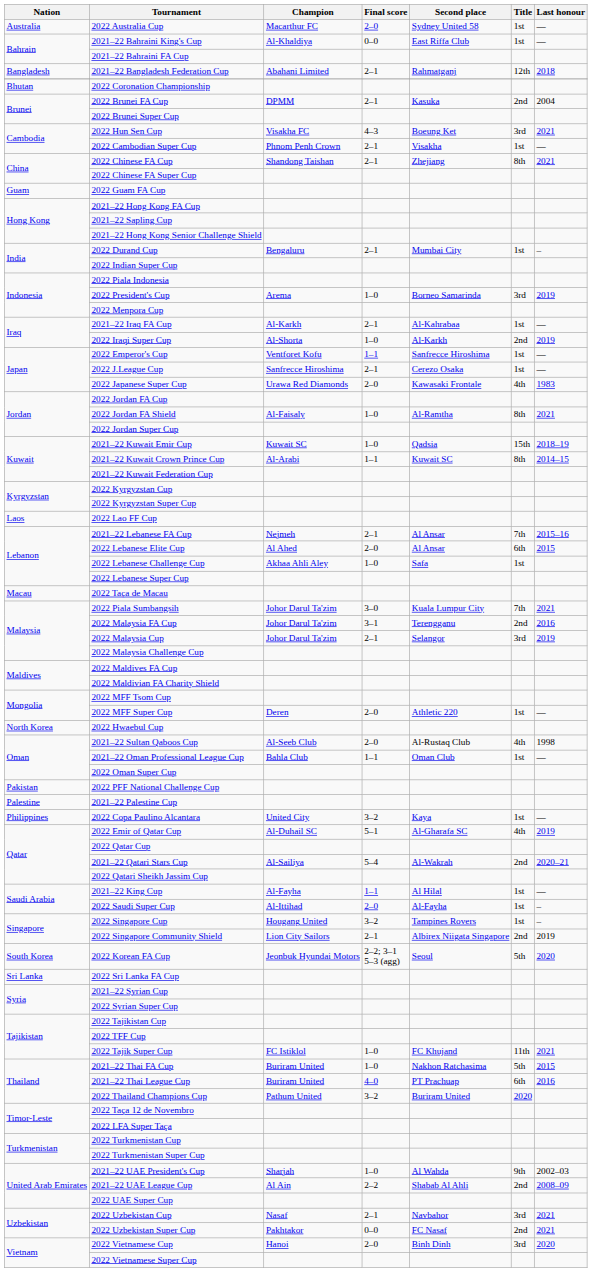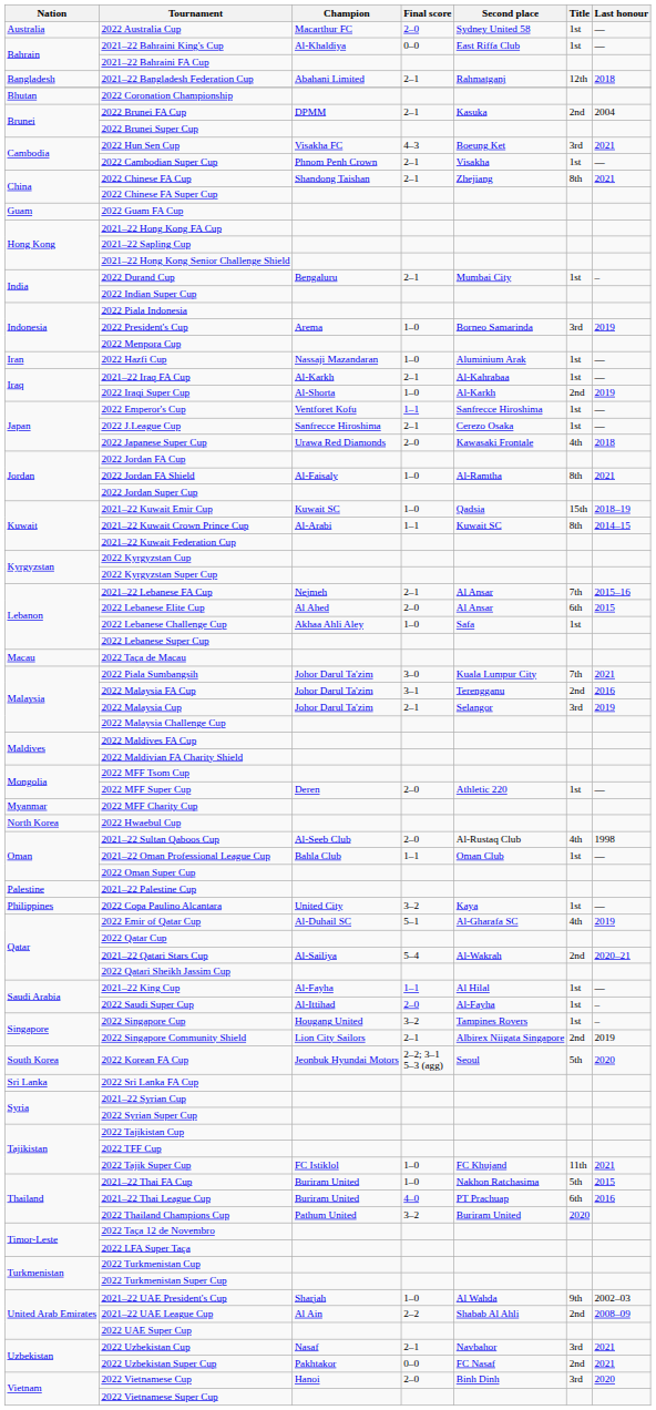 <table class=wikitable style="font-size:14px">
 <tr>
 <th>Nation</th>
 <th>Tournament</th>
 <th>Champion</th>
 <th>Final score</th>
 <th>Second place</th>
 <th data-sort-type="number">Title</th>
 <th>Last honour</th>
 </tr>
 <tr>
 <td> <a href='#'>Australia</a></td>
 <td><a href='#'>2022 Australia Cup</a></td>
 <td><a href='#'>Macarthur FC</a></td>
 <td><a href='#'>2–0</a></td>
 <td><a href='#'>Sydney United 58</a></td>
 <td>1st</td>
 <td>—</td>
 </tr>
 <tr>
 <td rowspan=2> <a href='#'>Bahrain</a></td>
 <td><a href='#'>2021–22 Bahraini King's Cup</a></td>
 <td><a href='#'>Al-Khaldiya</a></td>
 <td>0–0 </td>
 <td><a href='#'>East Riffa Club</a></td>
 <td>1st</td>
 <td>—</td>
 </tr>
 <tr>
 <td><a href='#'>2021–22 Bahraini FA Cup</a></td>
 <td></td>
 <td></td>
 <td></td>
 <td></td>
 <td></td>
 </tr>
 <tr>
 <td> <a href='#'>Bangladesh</a></td>
 <td><a href='#'>2021–22 Bangladesh Federation Cup</a></td>
 <td><a href='#'>Abahani Limited</a></td>
 <td>2–1</td>
 <td><a href='#'>Rahmatganj</a></td>
 <td>12th</td>
 <td><a href='#'>2018</a></td>
 </tr>
 <tr>
 </tr>
 <tr>
 <td> <a href='#'>Bhutan</a></td>
 <td><a href='#'>2022 Coronation Championship</a></td>
 <td></td>
 <td></td>
 <td></td>
 <td></td>
 <td></td>
 </tr>
 <tr>
 <td rowspan=2> <a href='#'>Brunei</a></td>
 <td><a href='#'>2022 Brunei FA Cup</a></td>
 <td><a href='#'>DPMM</a></td>
 <td>2–1</td>
 <td><a href='#'>Kasuka</a></td>
 <td>2nd</td>
 <td>2004</td>
 </tr>
 <tr>
 <td><a href='#'>2022 Brunei Super Cup</a></td>
 <td></td>
 <td></td>
 <td></td>
 <td></td>
 <td></td>
 </tr>
 <tr>
 <td rowspan=2> <a href='#'>Cambodia</a></td>
 <td><a href='#'>2022 Hun Sen Cup</a></td>
 <td><a href='#'>Visakha FC</a></td>
 <td>4–3 </td>
 <td><a href='#'>Boeung Ket</a></td>
 <td>3rd</td>
 <td><a href='#'>2021</a></td>
 </tr>
 <tr>
 <td><a href='#'>2022 Cambodian Super Cup</a></td>
 <td><a href='#'>Phnom Penh Crown</a></td>
 <td>2–1</td>
 <td><a href='#'>Visakha</a></td>
 <td>1st</td>
 <td>—</td>
 </tr>
 <tr>
 <td rowspan=2> <a href='#'>China</a></td>
 <td><a href='#'>2022 Chinese FA Cup</a></td>
 <td><a href='#'>Shandong Taishan</a></td>
 <td>2–1</td>
 <td><a href='#'>Zhejiang</a></td>
 <td>8th</td>
 <td><a href='#'>2021</a></td>
 </tr>
 <tr>
 <td><a href='#'>2022 Chinese FA Super Cup</a></td>
 <td></td>
 <td></td>
 <td></td>
 <td></td>
 <td></td>
 </tr>
 <tr>
 <td> <a href='#'>Guam</a></td>
 <td><a href='#'>2022 Guam FA Cup</a></td>
 <td></td>
 <td></td>
 <td></td>
 <td></td>
 <td></td>
 </tr>
 <tr>
 <td rowspan=3> <a href='#'>Hong Kong</a></td>
 <td><a href='#'>2021–22 Hong Kong FA Cup</a></td>
 <td></td>
 <td></td>
 <td></td>
 <td></td>
 <td></td>
 </tr>
 <tr>
 <td><a href='#'>2021–22 Sapling Cup</a></td>
 <td></td>
 <td></td>
 <td></td>
 <td></td>
 <td></td>
 </tr>
 <tr>
 <td><a href='#'>2021–22 Hong Kong Senior Challenge Shield</a></td>
 <td></td>
 <td></td>
 <td></td>
 <td></td>
 <td></td>
 </tr>
 <tr>
 <td rowspan=2> <a href='#'>India</a></td>
 <td><a href='#'>2022 Durand Cup</a></td>
 <td><a href='#'>Bengaluru</a></td>
 <td>2–1</td>
 <td><a href='#'>Mumbai City</a></td>
 <td>1st</td>
 <td>–</td>
 </tr>
 <tr>
 <td><a href='#'>2022 Indian Super Cup</a></td>
 <td></td>
 <td></td>
 <td></td>
 <td></td>
 <td></td>
 </tr>
 <tr>
 <td rowspan=3> <a href='#'>Indonesia</a></td>
 <td><a href='#'>2022 Piala Indonesia</a></td>
 <td></td>
 <td></td>
 <td></td>
 <td></td>
 <td></td>
 </tr>
 <tr>
 <td><a href='#'>2022 President's Cup</a></td>
 <td><a href='#'>Arema</a></td>
 <td>1–0</td>
 <td><a href='#'>Borneo Samarinda</a></td>
 <td>3rd</td>
 <td><a href='#'>2019</a></td>
 </tr>
 <tr>
 <td><a href='#'>2022 Menpora Cup</a></td>
 <td></td>
 <td></td>
 <td></td>
 <td></td>
 <td></td>
 </tr>
 <tr>
+<td rowspan=> <a href='#'>Iran</a></td>
+<td><a href='#'>2022 Hazfi Cup</a></td>
+<td><a href='#'>Nassaji Mazandaran</a></td>
+<td>1–0</td>
+<td><a href='#'>Aluminium Arak</a></td>
+<td>1st</td>
+<td>—</td>
+</tr>
+<tr>
 <td rowspan=2> <a href='#'>Iraq</a></td>
 <td><a href='#'>2021–22 Iraq FA Cup</a></td>
 <td><a href='#'>Al-Karkh</a></td>
 <td>2–1</td>
 <td><a href='#'>Al-Kahrabaa</a></td>
 <td>1st</td>
 <td>—</td>
 </tr>
 <tr>
 <td><a href='#'>2022 Iraqi Super Cup</a></td>
 <td><a href='#'>Al-Shorta</a></td>
 <td>1–0</td>
 <td><a href='#'>Al-Karkh</a></td>
 <td>2nd</td>
 <td><a href='#'>2019</a></td>
 </tr>
 <tr>
 <td rowspan=3> <a href='#'>Japan</a></td>
 <td><a href='#'>2022 Emperor's Cup</a></td>
 <td><a href='#'>Ventforet Kofu</a></td>
 <td><a href='#'>1–1</a>  </td>
 <td><a href='#'>Sanfrecce Hiroshima</a></td>
 <td>1st</td>
 <td>—</td>
 </tr>
 <tr>
 <td><a href='#'>2022 J.League Cup</a></td>
 <td><a href='#'>Sanfrecce Hiroshima</a></td>
 <td>2–1</td>
 <td><a href='#'>Cerezo Osaka</a></td>
 <td>1st</td>
 <td>—</td>
 </tr>
 <tr>
 <td><a href='#'>2022 Japanese Super Cup</a></td>
 <td><a href='#'>Urawa Red Diamonds</a></td>
 <td>2–0</td>
 <td><a href='#'>Kawasaki Frontale</a></td>
 <td>4th</td>
-<td><a href='#'>1983</a></td>
+<td><a href='#'>2018</a></td>
 </tr>
 <tr>
 <td rowspan=3> <a href='#'>Jordan</a></td>
 <td><a href='#'>2022 Jordan FA Cup</a></td>
 <td></td>
 <td></td>
 <td></td>
 <td></td>
 <td></td>
 </tr>
 <tr>
 <td><a href='#'>2022 Jordan FA Shield</a></td>
 <td><a href='#'>Al-Faisaly</a></td>
 <td>1–0</td>
 <td><a href='#'>Al-Ramtha</a></td>
 <td>8th</td>
 <td><a href='#'>2021</a></td>
 </tr>
 <tr>
 <td><a href='#'>2022 Jordan Super Cup</a></td>
 <td></td>
 <td></td>
 <td></td>
 <td></td>
 <td></td>
 </tr>
 <tr>
 <td rowspan=3> <a href='#'>Kuwait</a></td>
 <td><a href='#'>2021–22 Kuwait Emir Cup</a></td>
 <td><a href='#'>Kuwait SC</a></td>
 <td>1–0</td>
 <td><a href='#'>Qadsia</a></td>
 <td>15th</td>
 <td><a href='#'>2018–19</a></td>
 </tr>
 <tr>
 <td><a href='#'>2021–22 Kuwait Crown Prince Cup</a></td>
 <td><a href='#'>Al-Arabi</a></td>
 <td>1–1 </td>
 <td><a href='#'>Kuwait SC</a></td>
 <td>8th</td>
 <td><a href='#'>2014–15</a></td>
 </tr>
 <tr>
 <td><a href='#'>2021–22 Kuwait Federation Cup</a></td>
 <td></td>
 <td></td>
 <td></td>
 <td></td>
 <td></td>
 </tr>
 <tr>
 <td rowspan=2> <a href='#'>Kyrgyzstan</a></td>
 <td><a href='#'>2022 Kyrgyzstan Cup</a></td>
 <td></td>
 <td></td>
 <td></td>
 <td></td>
 <td></td>
 </tr>
 <tr>
 <td><a href='#'>2022 Kyrgyzstan Super Cup</a></td>
-<td></td>
-<td></td>
-<td></td>
-<td></td>
-<td></td>
-</tr>
-<tr>
-<td> <a href='#'>Laos</a></td>
-<td><a href='#'>2022 Lao FF Cup</a></td>
 <td></td>
 <td></td>
 <td></td>
 <td></td>
 <td></td>
 </tr>
 <tr>
 <td rowspan=4> <a href='#'>Lebanon</a></td>
 <td><a href='#'>2021–22 Lebanese FA Cup</a></td>
 <td><a href='#'>Nejmeh</a></td>
 <td>2–1</td>
 <td><a href='#'>Al Ansar</a></td>
 <td>7th</td>
 <td><a href='#'>2015–16</a></td>
 </tr>
 <tr>
 <td><a href='#'>2022 Lebanese Elite Cup</a></td>
 <td><a href='#'>Al Ahed</a></td>
 <td>2–0</td>
 <td><a href='#'>Al Ansar</a></td>
 <td>6th</td>
 <td><a href='#'>2015</a></td>
 </tr>
 <tr>
 <td><a href='#'>2022 Lebanese Challenge Cup</a></td>
 <td><a href='#'>Akhaa Ahli Aley</a></td>
 <td>1–0</td>
 <td><a href='#'>Safa</a></td>
 <td>1st</td>
 <td></td>
 </tr>
 <tr>
 <td><a href='#'>2022 Lebanese Super Cup</a></td>
 <td></td>
 <td></td>
 <td></td>
 <td></td>
 <td></td>
 </tr>
 <tr>
 <td> <a href='#'>Macau</a></td>
 <td><a href='#'>2022 Taça de Macau</a></td>
 <td></td>
 <td></td>
 <td></td>
 <td></td>
 <td></td>
 </tr>
 <tr>
 <td rowspan="4"> <a href='#'>Malaysia</a></td>
 <td><a href='#'>2022 Piala Sumbangsih</a></td>
 <td><a href='#'>Johor Darul Ta'zim</a></td>
 <td>3–0</td>
 <td><a href='#'>Kuala Lumpur City</a></td>
 <td>7th</td>
 <td><a href='#'>2021</a></td>
 </tr>
 <tr>
 <td><a href='#'>2022 Malaysia FA Cup</a></td>
 <td><a href='#'>Johor Darul Ta'zim</a></td>
 <td>3–1</td>
 <td><a href='#'>Terengganu</a></td>
 <td>2nd</td>
 <td><a href='#'>2016</a></td>
 </tr>
 <tr>
 <td><a href='#'>2022 Malaysia Cup</a></td>
 <td><a href='#'>Johor Darul Ta'zim</a></td>
 <td>2–1</td>
 <td><a href='#'>Selangor</a></td>
 <td>3rd</td>
 <td><a href='#'>2019</a></td>
 </tr>
 <tr>
 <td><a href='#'>2022 Malaysia Challenge Cup</a></td>
 <td></td>
 <td></td>
 <td></td>
 <td></td>
 <td></td>
 </tr>
 <tr>
 <td rowspan="2"> <a href='#'>Maldives</a></td>
 <td><a href='#'>2022 Maldives FA Cup</a></td>
 <td></td>
 <td></td>
 <td></td>
 <td></td>
 <td></td>
 </tr>
 <tr>
 <td><a href='#'>2022 Maldivian FA Charity Shield</a></td>
 <td></td>
 <td></td>
 <td></td>
 <td></td>
 <td></td>
 </tr>
 <tr>
 <td rowspan=2> <a href='#'>Mongolia</a></td>
 <td><a href='#'>2022 MFF Tsom Cup</a></td>
 <td></td>
 <td></td>
 <td></td>
 <td></td>
 <td></td>
 </tr>
 <tr>
 <td><a href='#'>2022 MFF Super Cup</a></td>
 <td><a href='#'>Deren</a></td>
 <td>2–0</td>
 <td><a href='#'>Athletic 220</a></td>
 <td>1st</td>
 <td>—</td>
 </tr>
 <tr>
+<td> <a href='#'>Myanmar</a></td>
+<td><a href='#'>2022 MFF Charity Cup</a></td>
+<td></td>
+<td></td>
+<td></td>
+<td></td>
+<td></td>
+</tr>
+<tr>
 <td> <a href='#'>North Korea</a></td>
 <td><a href='#'>2022 Hwaebul Cup</a></td>
 <td></td>
 <td></td>
 <td></td>
 <td></td>
 <td></td>
 </tr>
 <tr>
 <td rowspan="3"> <a href='#'>Oman</a></td>
 <td><a href='#'>2021–22 Sultan Qaboos Cup</a></td>
 <td><a href='#'>Al-Seeb Club</a></td>
 <td>2–0</td>
 <td>Al-Rustaq Club</td>
 <td>4th</td>
 <td>1998</td>
 </tr>
 <tr>
 <td><a href='#'>2021–22 Oman Professional League Cup</a></td>
 <td><a href='#'>Bahla Club</a></td>
 <td>1–1 </td>
 <td><a href='#'>Oman Club</a></td>
 <td>1st</td>
 <td>—</td>
 </tr>
 <tr>
 <td><a href='#'>2022 Oman Super Cup</a></td>
-<td></td>
-<td></td>
-<td></td>
-<td></td>
-<td></td>
-</tr>
-<tr>
-<td> <a href='#'>Pakistan</a></td>
-<td><a href='#'>2022 PFF National Challenge Cup</a></td>
 <td></td>
 <td></td>
 <td></td>
 <td></td>
 <td></td>
 </tr>
 <tr>
 <td> <a href='#'>Palestine</a></td>
 <td><a href='#'>2021–22 Palestine Cup</a></td>
 <td></td>
 <td></td>
 <td></td>
 <td></td>
 <td></td>
 </tr>
 <tr>
 <td> <a href='#'>Philippines</a></td>
 <td><a href='#'>2022 Copa Paulino Alcantara</a></td>
 <td><a href='#'>United City</a></td>
 <td>3–2</td>
 <td><a href='#'>Kaya</a></td>
 <td>1st</td>
 <td>—</td>
 </tr>
 <tr>
 <td rowspan="4"> <a href='#'>Qatar</a></td>
 <td><a href='#'>2022 Emir of Qatar Cup</a></td>
 <td><a href='#'>Al-Duhail SC</a></td>
 <td>5–1</td>
 <td><a href='#'>Al-Gharafa SC</a></td>
 <td>4th</td>
 <td><a href='#'>2019</a></td>
 </tr>
 <tr>
 <td><a href='#'>2022 Qatar Cup</a></td>
 <td></td>
 <td></td>
 <td></td>
 <td></td>
 <td></td>
 </tr>
 <tr>
 <td><a href='#'>2021–22 Qatari Stars Cup</a></td>
 <td><a href='#'>Al-Sailiya</a></td>
 <td>5–4</td>
 <td><a href='#'>Al-Wakrah</a></td>
 <td>2nd</td>
 <td><a href='#'>2020–21</a></td>
 </tr>
 <tr>
 <td><a href='#'>2022 Qatari Sheikh Jassim Cup</a></td>
 <td></td>
 <td></td>
 <td></td>
 <td></td>
 <td></td>
 </tr>
 <tr>
 <td rowspan="2"> <a href='#'>Saudi Arabia</a></td>
 <td><a href='#'>2021–22 King Cup</a></td>
 <td><a href='#'>Al-Fayha</a></td>
 <td><a href='#'>1–1</a> </td>
 <td><a href='#'>Al Hilal</a></td>
 <td>1st</td>
 <td>—</td>
 </tr>
 <tr>
 <td><a href='#'>2022 Saudi Super Cup</a></td>
 <td><a href='#'>Al-Ittihad</a></td>
 <td><a href='#'>2–0</a></td>
 <td><a href='#'>Al-Fayha</a></td>
 <td>1st</td>
 <td>–</td>
 </tr>
 <tr>
 <td rowspan="2"> <a href='#'>Singapore</a></td>
 <td><a href='#'>2022 Singapore Cup</a></td>
 <td><a href='#'>Hougang United</a></td>
 <td>3–2</td>
 <td><a href='#'>Tampines Rovers</a></td>
 <td>1st</td>
 <td>–</td>
 </tr>
 <tr>
 <td><a href='#'>2022 Singapore Community Shield</a></td>
 <td><a href='#'>Lion City Sailors</a></td>
 <td>2–1</td>
 <td><a href='#'>Albirex Niigata Singapore</a></td>
 <td>2nd</td>
 <td>2019</td>
 </tr>
 <tr>
 <td> <a href='#'>South Korea</a></td>
 <td><a href='#'>2022 Korean FA Cup</a></td>
 <td><a href='#'>Jeonbuk Hyundai Motors</a></td>
 <td>2–2; 3–1<br>5–3 (agg)</td>
 <td><a href='#'>Seoul</a></td>
 <td>5th</td>
 <td><a href='#'>2020</a></td>
 </tr>
 <tr>
 <td> <a href='#'>Sri Lanka</a></td>
 <td><a href='#'>2022 Sri Lanka FA Cup</a></td>
 <td></td>
 <td></td>
 <td></td>
 <td></td>
 <td></td>
 </tr>
 <tr>
 <td rowspan=2> <a href='#'>Syria</a></td>
 <td><a href='#'>2021–22 Syrian Cup</a></td>
 <td></td>
 <td></td>
 <td></td>
 <td></td>
 <td></td>
 </tr>
 <tr>
 <td><a href='#'>2022 Syrian Super Cup</a></td>
 <td></td>
 <td></td>
 <td></td>
 <td></td>
 <td></td>
 </tr>
 <tr>
 <td rowspan=3> <a href='#'>Tajikistan</a></td>
 <td><a href='#'>2022 Tajikistan Cup</a></td>
 <td></td>
 <td></td>
 <td></td>
 <td></td>
 <td></td>
 </tr>
 <tr>
 <td><a href='#'>2022 TFF Cup</a></td>
 <td></td>
 <td></td>
 <td></td>
 <td></td>
 <td></td>
 </tr>
 <tr>
 <td><a href='#'>2022 Tajik Super Cup</a></td>
 <td><a href='#'>FC Istiklol</a></td>
 <td>1–0</td>
 <td><a href='#'>FC Khujand</a></td>
 <td>11th</td>
 <td><a href='#'>2021</a></td>
 </tr>
 <tr>
 <td rowspan=3> <a href='#'>Thailand</a></td>
 <td><a href='#'>2021–22 Thai FA Cup</a></td>
 <td><a href='#'>Buriram United</a></td>
 <td>1–0 </td>
 <td><a href='#'>Nakhon Ratchasima</a></td>
 <td>5th</td>
 <td><a href='#'>2015</a></td>
 </tr>
 <tr>
 <td><a href='#'>2021–22 Thai League Cup</a></td>
 <td><a href='#'>Buriram United</a></td>
 <td><a href='#'>4–0</a></td>
 <td><a href='#'>PT Prachuap</a></td>
 <td>6th</td>
 <td><a href='#'>2016</a></td>
 </tr>
 <tr>
 <td><a href='#'>2022 Thailand Champions Cup</a></td>
 <td><a href='#'>Pathum United</a></td>
 <td>3–2</td>
 <td><a href='#'>Buriram United</a></td>
 <td><a href='#'>2020</a></td>
 <td></td>
 </tr>
 <tr>
 <td rowspan=2> <a href='#'>Timor-Leste</a></td>
 <td><a href='#'>2022 Taça 12 de Novembro</a></td>
 <td></td>
 <td></td>
 <td></td>
 <td></td>
 <td></td>
 </tr>
 <tr>
 <td><a href='#'>2022 LFA Super Taça</a></td>
 <td></td>
 <td></td>
 <td></td>
 <td></td>
 <td></td>
 </tr>
 <tr>
 <td rowspan=2> <a href='#'>Turkmenistan</a></td>
 <td><a href='#'>2022 Turkmenistan Cup</a></td>
 <td></td>
 <td></td>
 <td></td>
 <td></td>
 <td></td>
 </tr>
 <tr>
 <td><a href='#'>2022 Turkmenistan Super Cup</a></td>
 <td></td>
 <td></td>
 <td></td>
 <td></td>
 <td></td>
 </tr>
 <tr>
 <td rowspan=3> <a href='#'>United Arab Emirates</a></td>
 <td><a href='#'>2021–22 UAE President's Cup</a></td>
 <td><a href='#'>Sharjah</a></td>
 <td>1–0</td>
 <td><a href='#'>Al Wahda</a></td>
 <td>9th</td>
 <td>2002–03</td>
 </tr>
 <tr>
 <td><a href='#'>2021–22 UAE League Cup</a></td>
 <td><a href='#'>Al Ain</a></td>
 <td>2–2 </td>
 <td><a href='#'>Shabab Al Ahli</a></td>
 <td>2nd</td>
 <td><a href='#'>2008–09</a></td>
 </tr>
 <tr>
 <td><a href='#'>2022 UAE Super Cup</a></td>
 <td></td>
 <td></td>
 <td></td>
 <td></td>
 <td></td>
 </tr>
 <tr>
 <td rowspan=2> <a href='#'>Uzbekistan</a></td>
 <td><a href='#'>2022 Uzbekistan Cup</a></td>
 <td><a href='#'>Nasaf</a></td>
 <td>2–1 </td>
 <td><a href='#'>Navbahor</a></td>
 <td>3rd</td>
 <td><a href='#'>2021</a></td>
 </tr>
 <tr>
 <td><a href='#'>2022 Uzbekistan Super Cup</a></td>
 <td><a href='#'>Pakhtakor</a></td>
 <td>0–0 </td>
 <td><a href='#'>FC Nasaf</a></td>
 <td>2nd</td>
 <td><a href='#'>2021</a></td>
 </tr>
 <tr>
 <td rowspan=2> <a href='#'>Vietnam</a></td>
 <td><a href='#'>2022 Vietnamese Cup</a></td>
 <td><a href='#'>Hanoi</a></td>
 <td>2–0</td>
 <td><a href='#'>Binh Dinh</a></td>
 <td>3rd</td>
 <td><a href='#'>2020</a></td>
 </tr>
 <tr>
 <td><a href='#'>2022 Vietnamese Super Cup</a></td>
 <td></td>
 <td></td>
 <td></td>
 <td></td>
 <td></td>
 </tr>
 </table>
